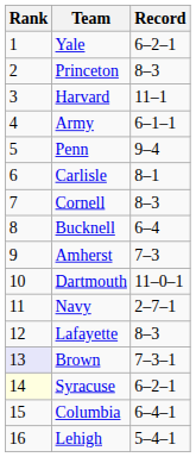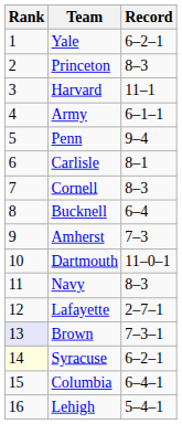 <table class="wikitable">
 <tr>
 <th>Rank</th>
 <th>Team</th>
 <th>Record</th>
 </tr>
 <tr>
 <td>1</td>
 <td><a href='#'>Yale</a></td>
 <td>6–2–1</td>
 </tr>
 <tr>
 <td>2</td>
 <td><a href='#'>Princeton</a></td>
 <td>8–3</td>
 </tr>
 <tr>
 <td>3</td>
 <td><a href='#'>Harvard</a></td>
 <td>11–1</td>
 </tr>
 <tr>
 <td>4</td>
 <td><a href='#'>Army</a></td>
 <td>6–1–1</td>
 </tr>
 <tr>
 <td>5</td>
 <td><a href='#'>Penn</a></td>
 <td>9–4</td>
 </tr>
 <tr>
 <td>6</td>
 <td><a href='#'>Carlisle</a></td>
 <td>8–1</td>
 </tr>
 <tr>
 <td>7</td>
 <td><a href='#'>Cornell</a></td>
 <td>8–3</td>
 </tr>
 <tr>
 <td>8</td>
 <td><a href='#'>Bucknell</a></td>
 <td>6–4</td>
 </tr>
 <tr>
 <td>9</td>
 <td><a href='#'>Amherst</a></td>
 <td>7–3</td>
 </tr>
 <tr>
 <td>10</td>
 <td><a href='#'>Dartmouth</a></td>
 <td>11–0–1</td>
 </tr>
 <tr>
 <td>11</td>
 <td><a href='#'>Navy</a></td>
-<td>2–7–1</td>
+<td>8–3</td>
 </tr>
 <tr>
 <td>12</td>
 <td><a href='#'>Lafayette</a></td>
-<td>8–3</td>
+<td>2–7–1</td>
 </tr>
 <tr>
 <td style="background: lavender;">13</td>
 <td><a href='#'>Brown</a></td>
 <td>7–3–1</td>
 </tr>
 <tr>
 <td style="background: lightyellow;">14</td>
 <td><a href='#'>Syracuse</a></td>
 <td>6–2–1</td>
 </tr>
 <tr>
 <td>15</td>
 <td><a href='#'>Columbia</a></td>
 <td>6–4–1</td>
 </tr>
 <tr>
 <td>16</td>
 <td><a href='#'>Lehigh</a></td>
 <td>5–4–1</td>
 </tr>
 </table>
